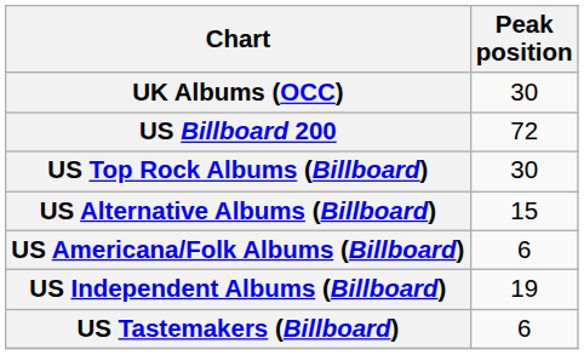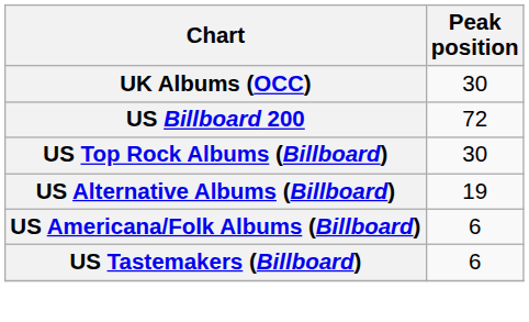 <table class="wikitable plainrowheaders sortable" style="text-align:center;" border="1">
 <tr>
 <th scope="col">Chart</th>
 <th scope="col">Peak<br>position</th>
 </tr>
 <tr>
 <th scope="row">UK Albums (<a href='#'>OCC</a>)</th>
 <td>30</td>
 </tr>
 <tr>
 <th scope="row">US <a href='#'><em>Billboard</em> 200</a></th>
 <td>72</td>
 </tr>
 <tr>
 <th scope="row">US <a href='#'>Top Rock Albums</a> (<em><a href='#'>Billboard</a></em>)</th>
 <td>30</td>
 </tr>
 <tr>
 <th scope="row">US <a href='#'>Alternative Albums</a> (<em><a href='#'>Billboard</a></em>)</th>
-<td>15</td>
+<td>19</td>
 </tr>
 <tr>
 <th scope="row">US <a href='#'>Americana/Folk Albums</a> (<em><a href='#'>Billboard</a></em>)</th>
 <td>6</td>
-</tr>
-<tr>
-<th scope="row">US <a href='#'>Independent Albums</a> (<em><a href='#'>Billboard</a></em>)</th>
-<td>19</td>
 </tr>
 <tr>
 <th scope="row">US <a href='#'>Tastemakers</a> (<em><a href='#'>Billboard</a></em>)</th>
 <td>6</td>
 </tr>
 <tr>
 </tr>
 </table>
